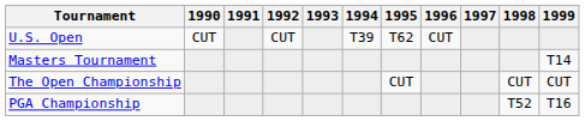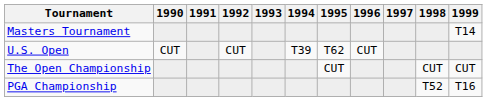 <table class="wikitable" style="font-size:95%;text-align:center;">
 <tr>
 <th>Tournament</th>
 <th>1990</th>
 <th>1991</th>
 <th>1992</th>
 <th>1993</th>
 <th>1994</th>
 <th>1995</th>
 <th>1996</th>
 <th>1997</th>
 <th>1998</th>
 <th>1999</th>
 </tr>
 <tr>
+<td align=left><a href='#'>Masters Tournament</a></td>
+<td style="background:#eeeeee;"></td>
+<td style="background:#eeeeee;"></td>
+<td style="background:#eeeeee;"></td>
+<td style="background:#eeeeee;"></td>
+<td style="background:#eeeeee;"></td>
+<td style="background:#eeeeee;"></td>
+<td style="background:#eeeeee;"></td>
+<td style="background:#eeeeee;"></td>
+<td style="background:#eeeeee;"></td>
+<td>T14</td>
+</tr>
+<tr>
 <td align=left><a href='#'>U.S. Open</a></td>
 <td>CUT</td>
 <td style="background:#eeeeee;"></td>
 <td>CUT</td>
 <td style="background:#eeeeee;"></td>
 <td>T39</td>
 <td>T62</td>
 <td>CUT</td>
 <td style="background:#eeeeee;"></td>
 <td style="background:#eeeeee;"></td>
 <td style="background:#eeeeee;"></td>
-</tr>
-<tr>
-<td align=left><a href='#'>Masters Tournament</a></td>
-<td style="background:#eeeeee;"></td>
-<td style="background:#eeeeee;"></td>
-<td style="background:#eeeeee;"></td>
-<td style="background:#eeeeee;"></td>
-<td style="background:#eeeeee;"></td>
-<td style="background:#eeeeee;"></td>
-<td style="background:#eeeeee;"></td>
-<td style="background:#eeeeee;"></td>
-<td style="background:#eeeeee;"></td>
-<td>T14</td>
 </tr>
 <tr>
 <td align=left><a href='#'>The Open Championship</a></td>
 <td style="background:#eeeeee;"></td>
 <td style="background:#eeeeee;"></td>
 <td style="background:#eeeeee;"></td>
 <td style="background:#eeeeee;"></td>
 <td style="background:#eeeeee;"></td>
 <td>CUT</td>
 <td style="background:#eeeeee;"></td>
 <td style="background:#eeeeee;"></td>
 <td>CUT</td>
 <td>CUT</td>
 </tr>
 <tr>
 <td align=left><a href='#'>PGA Championship</a></td>
 <td style="background:#eeeeee;"></td>
 <td style="background:#eeeeee;"></td>
 <td style="background:#eeeeee;"></td>
 <td style="background:#eeeeee;"></td>
 <td style="background:#eeeeee;"></td>
 <td style="background:#eeeeee;"></td>
 <td style="background:#eeeeee;"></td>
 <td style="background:#eeeeee;"></td>
 <td>T52</td>
 <td>T16</td>
 </tr>
 </table>
